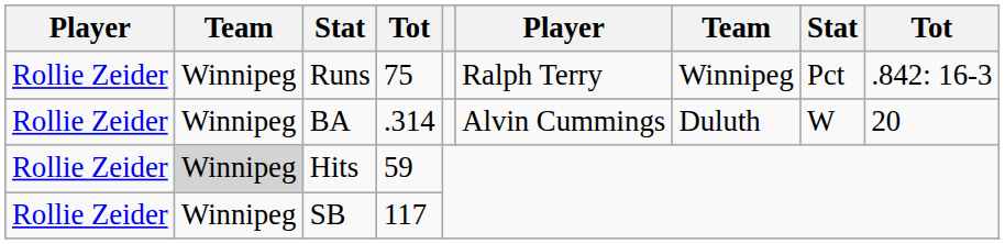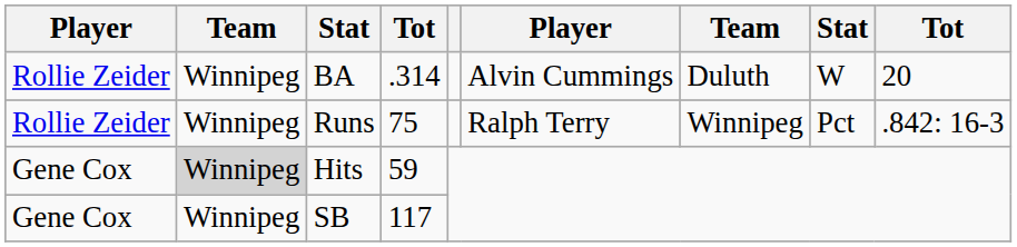 <table class="wikitable">
 <tr>
 <th>Player</th>
 <th>Team</th>
 <th>Stat</th>
 <th>Tot</th>
 <th></th>
 <th>Player</th>
 <th>Team</th>
 <th>Stat</th>
 <th>Tot</th>
 </tr>
 <tr>
 <td><a href='#'>Rollie Zeider</a></td>
 <td>Winnipeg</td>
-<td>Runs</td>
-<td>75</td>
-<td></td>
-<td>Ralph Terry</td>
-<td>Winnipeg</td>
-<td>Pct</td>
-<td>.842: 16-3</td>
-</tr>
-<tr>
-<td><a href='#'>Rollie Zeider</a></td>
-<td>Winnipeg</td>
 <td>BA</td>
 <td>.314</td>
 <td></td>
 <td>Alvin Cummings</td>
 <td>Duluth</td>
 <td>W</td>
 <td>20</td>
 </tr>
 <tr>
 <td><a href='#'>Rollie Zeider</a></td>
+<td>Winnipeg</td>
+<td>Runs</td>
+<td>75</td>
+<td></td>
+<td>Ralph Terry</td>
+<td>Winnipeg</td>
+<td>Pct</td>
+<td>.842: 16-3</td>
+</tr>
+<tr>
+<td>Gene Cox</td>
 <td style="background: lightgrey;">Winnipeg</td>
 <td>Hits</td>
 <td>59</td>
 </tr>
 <tr>
-<td><a href='#'>Rollie Zeider</a></td>
+<td>Gene Cox</td>
 <td>Winnipeg</td>
 <td>SB</td>
 <td>117</td>
 </tr>
 </table>
